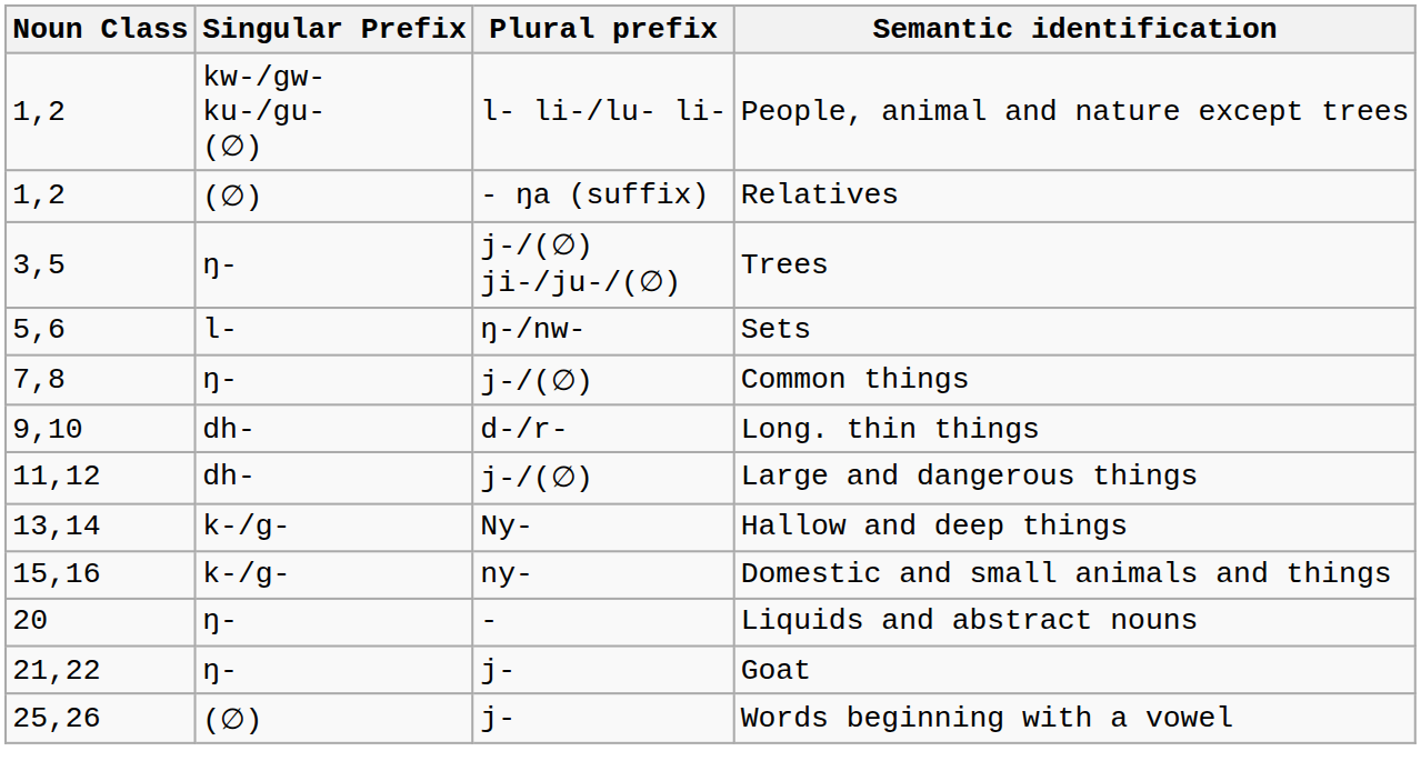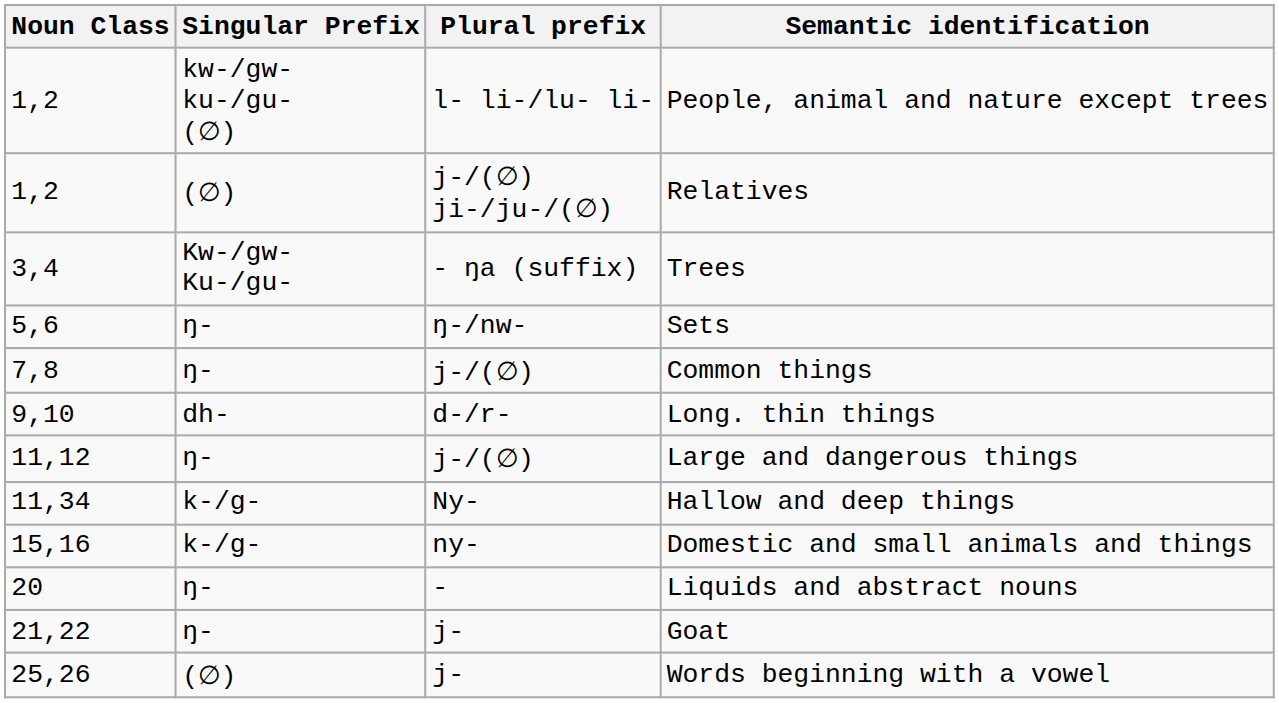 <table class="wikitable">
 <tr>
 <th>Noun Class</th>
 <th>Singular Prefix</th>
 <th>Plural prefix</th>
 <th>Semantic identification</th>
 </tr>
 <tr>
 <td>1,2</td>
 <td>kw-/gw-<br>ku-/gu-<br>(∅)</td>
 <td>l- li-/lu- li-</td>
 <td>People, animal and nature except trees</td>
 </tr>
 <tr>
 <td>1,2</td>
 <td>(∅)</td>
-<td>- ŋa (suffix)</td>
+<td>j-/(∅)<br>ji-/ju-/(∅)</td>
 <td>Relatives</td>
 </tr>
 <tr>
-<td>3,5</td>
-<td>ŋ-</td>
-<td>j-/(∅)<br>ji-/ju-/(∅)</td>
+<td>3,4</td>
+<td>Kw-/gw-<br>Ku-/gu-</td>
+<td>- ŋa (suffix)</td>
 <td>Trees</td>
 </tr>
 <tr>
 <td>5,6</td>
-<td>l-</td>
+<td>ŋ-</td>
 <td>ŋ-/nw-</td>
 <td>Sets</td>
 </tr>
 <tr>
 <td>7,8</td>
 <td>ŋ-</td>
 <td>j-/(∅)</td>
 <td>Common things</td>
 </tr>
 <tr>
 <td>9,10</td>
 <td>dh-</td>
 <td>d-/r-</td>
 <td>Long. thin things</td>
 </tr>
 <tr>
 <td>11,12</td>
-<td>dh-</td>
+<td>ŋ-</td>
 <td>j-/(∅)</td>
 <td>Large and dangerous things</td>
 </tr>
 <tr>
-<td>13,14</td>
+<td>11,34</td>
 <td>k-/g-</td>
 <td>Ny-</td>
 <td>Hallow and deep things</td>
 </tr>
 <tr>
 <td>15,16</td>
 <td>k-/g-</td>
 <td>ny-</td>
 <td>Domestic and small animals and things</td>
 </tr>
 <tr>
 <td>20</td>
 <td>ŋ-</td>
 <td>-</td>
 <td>Liquids and abstract nouns</td>
 </tr>
 <tr>
 <td>21,22</td>
 <td>ŋ-</td>
 <td>j-</td>
 <td>Goat</td>
 </tr>
 <tr>
 <td>25,26</td>
 <td>(∅)</td>
 <td>j-</td>
 <td>Words beginning with a vowel</td>
 </tr>
 </table>
